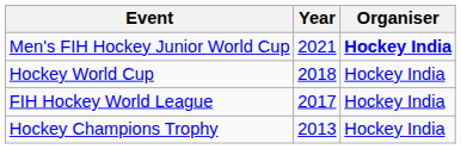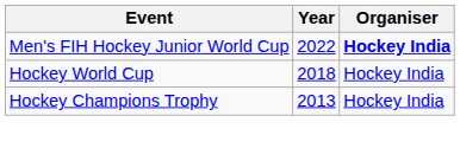 <table class="wikitable sortable">
 <tr>
 <th>Event</th>
 <th>Year</th>
 <th>Organiser</th>
 </tr>
 <tr>
 <td><a href='#'>Men's FIH Hockey Junior World Cup</a></td>
-<td><a href='#'>2021</a></td>
+<td><a href='#'>2022</a></td>
 <td><strong><a href='#'>Hockey India</a></strong></td>
 </tr>
 <tr>
 <td><a href='#'>Hockey World Cup</a></td>
 <td><a href='#'>2018</a></td>
 <td><a href='#'>Hockey India</a></td>
 </tr>
 <tr>
-<td><a href='#'>FIH Hockey World League</a></td>
-<td><a href='#'>2017</a></td>
-<td><a href='#'>Hockey India</a></td>
-</tr>
-<tr>
 <td><a href='#'>Hockey Champions Trophy</a></td>
 <td><a href='#'>2013</a></td>
 <td><a href='#'>Hockey India</a></td>
 </tr>
 </table>
